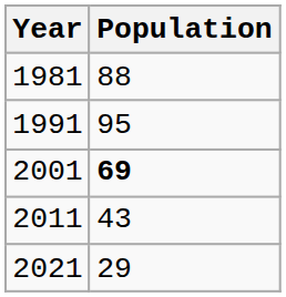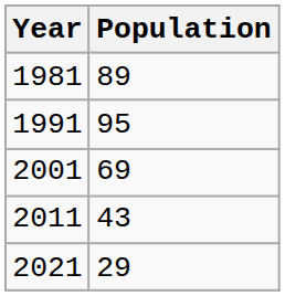 <table class="wikitable">
 <tr>
 <th>Year</th>
 <th>Population</th>
 </tr>
 <tr>
 <td>1981</td>
-<td>88</td>
+<td>89</td>
 </tr>
 <tr>
 <td>1991</td>
 <td>95</td>
 </tr>
 <tr>
 <td>2001</td>
-<td><strong>69</strong></td>
+<td>69</td>
 </tr>
 <tr>
 <td>2011</td>
 <td>43</td>
 </tr>
 <tr>
 <td>2021</td>
 <td>29</td>
 </tr>
 </table>
